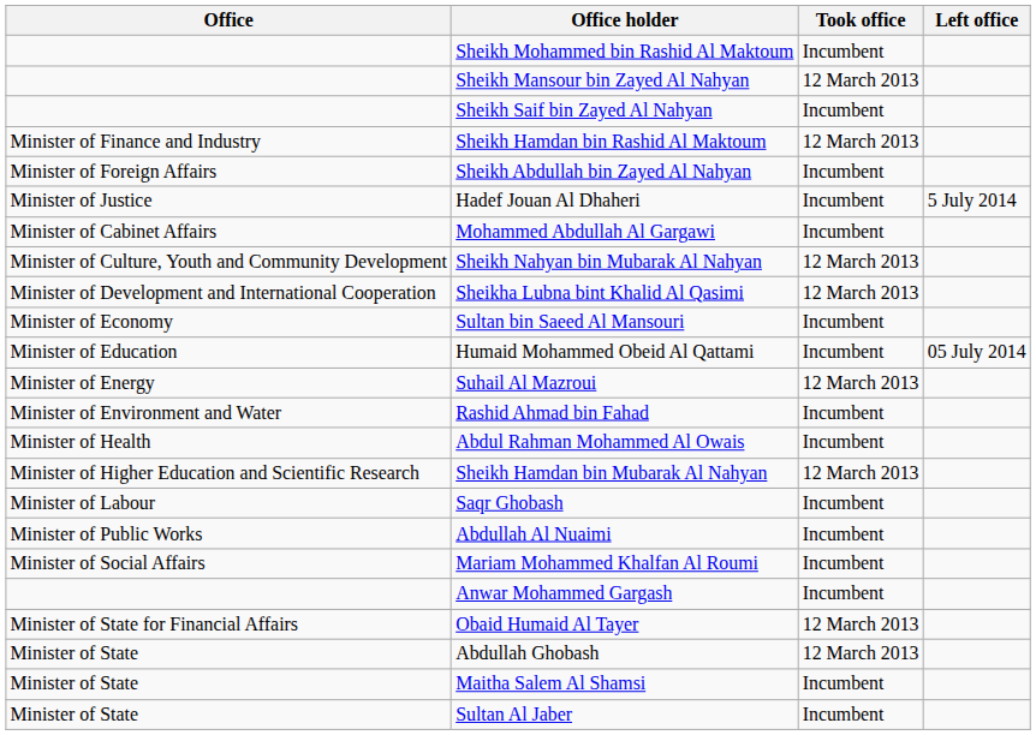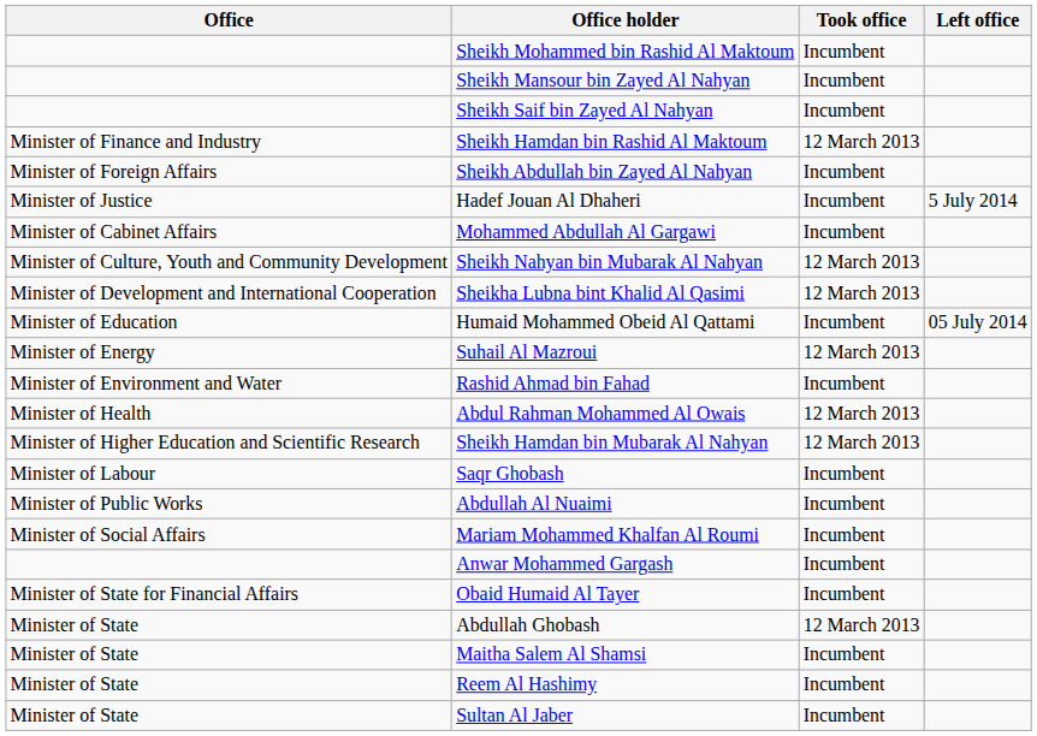 <table class="wikitable" style="margin-left: auto; margin-right: auto; border: none;">
 <tr>
 <th>Office</th>
 <th>Office holder</th>
 <th>Took office</th>
 <th>Left office</th>
 </tr>
 <tr>
 <td></td>
 <td><a href='#'>Sheikh Mohammed bin Rashid Al Maktoum</a></td>
 <td>Incumbent</td>
 <td></td>
 </tr>
 <tr>
 <td></td>
 <td><a href='#'>Sheikh Mansour bin Zayed Al Nahyan</a></td>
-<td>12 March 2013</td>
+<td>Incumbent</td>
 <td></td>
 </tr>
 <tr>
 <td></td>
 <td><a href='#'>Sheikh Saif bin Zayed Al Nahyan</a></td>
 <td>Incumbent</td>
 <td></td>
 </tr>
 <tr>
 <td>Minister of Finance and Industry</td>
 <td><a href='#'>Sheikh Hamdan bin Rashid Al Maktoum</a></td>
 <td>12 March 2013</td>
 <td></td>
 </tr>
 <tr>
 <td>Minister of Foreign Affairs</td>
 <td><a href='#'>Sheikh Abdullah bin Zayed Al Nahyan</a></td>
 <td>Incumbent</td>
 <td></td>
 </tr>
 <tr>
 <td>Minister of Justice</td>
 <td>Hadef Jouan Al Dhaheri</td>
 <td>Incumbent</td>
 <td>5 July 2014</td>
 </tr>
 <tr>
 <td>Minister of Cabinet Affairs</td>
 <td><a href='#'>Mohammed Abdullah Al Gargawi</a></td>
 <td>Incumbent</td>
 <td></td>
 </tr>
 <tr>
 <td>Minister of Culture, Youth and Community Development</td>
 <td><a href='#'>Sheikh Nahyan bin Mubarak Al Nahyan</a></td>
 <td>12 March 2013</td>
 <td></td>
 </tr>
 <tr>
 <td>Minister of Development and International Cooperation</td>
 <td><a href='#'>Sheikha Lubna bint Khalid Al Qasimi</a></td>
 <td>12 March 2013</td>
 <td></td>
 </tr>
 <tr>
-<td>Minister of Economy</td>
-<td><a href='#'>Sultan bin Saeed Al Mansouri</a></td>
-<td>Incumbent</td>
-<td></td>
-</tr>
-<tr>
 <td>Minister of Education</td>
 <td>Humaid Mohammed Obeid Al Qattami</td>
 <td>Incumbent</td>
 <td>05 July 2014</td>
 </tr>
 <tr>
 <td>Minister of Energy</td>
 <td><a href='#'>Suhail Al Mazroui</a></td>
 <td>12 March 2013</td>
 <td></td>
 </tr>
 <tr>
 <td>Minister of Environment and Water</td>
 <td><a href='#'>Rashid Ahmad bin Fahad</a></td>
 <td>Incumbent</td>
 <td></td>
 </tr>
 <tr>
 <td>Minister of Health</td>
 <td><a href='#'>Abdul Rahman Mohammed Al Owais</a></td>
-<td>Incumbent</td>
+<td>12 March 2013</td>
 <td></td>
 </tr>
 <tr>
 <td>Minister of Higher Education and Scientific Research</td>
 <td><a href='#'>Sheikh Hamdan bin Mubarak Al Nahyan</a></td>
 <td>12 March 2013</td>
 <td></td>
 </tr>
 <tr>
 <td>Minister of Labour</td>
 <td><a href='#'>Saqr Ghobash</a></td>
 <td>Incumbent</td>
 <td></td>
 </tr>
 <tr>
 <td>Minister of Public Works</td>
 <td><a href='#'>Abdullah Al Nuaimi</a></td>
 <td>Incumbent</td>
 <td></td>
 </tr>
 <tr>
 <td>Minister of Social Affairs</td>
 <td><a href='#'>Mariam Mohammed Khalfan Al Roumi</a></td>
 <td>Incumbent</td>
 <td></td>
 </tr>
 <tr>
 <td></td>
 <td><a href='#'>Anwar Mohammed Gargash</a></td>
 <td>Incumbent</td>
 <td></td>
 </tr>
 <tr>
 <td>Minister of State for Financial Affairs</td>
 <td><a href='#'>Obaid Humaid Al Tayer</a></td>
-<td>12 March 2013</td>
+<td>Incumbent</td>
 <td></td>
 </tr>
 <tr>
 <td>Minister of State</td>
 <td>Abdullah Ghobash</td>
 <td>12 March 2013</td>
 <td></td>
 </tr>
 <tr>
 <td>Minister of State</td>
 <td><a href='#'>Maitha Salem Al Shamsi</a></td>
 <td>Incumbent</td>
 <td></td>
 </tr>
 <tr>
 <td>Minister of State</td>
+<td><a href='#'>Reem Al Hashimy</a></td>
+<td>Incumbent</td>
+<td></td>
+</tr>
+<tr>
+<td>Minister of State</td>
 <td><a href='#'>Sultan Al Jaber</a></td>
 <td>Incumbent</td>
 <td></td>
 </tr>
 </table>
